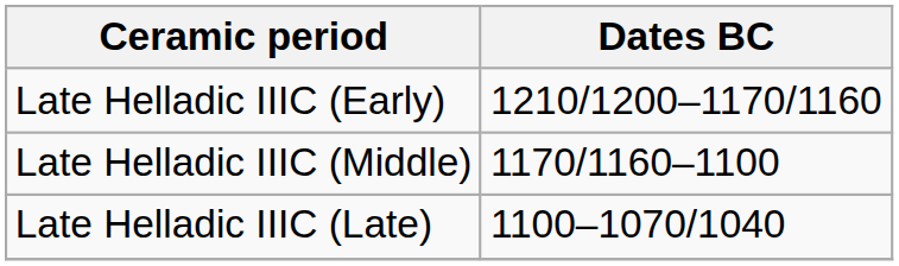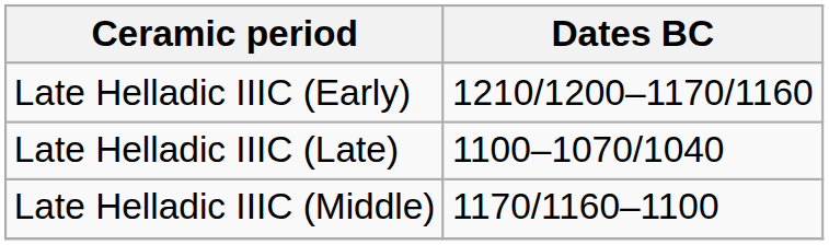 <table class="wikitable">
 <tr>
 <th>Ceramic period</th>
 <th>Dates BC</th>
 </tr>
 <tr ||>
 <td>Late Helladic IIIC (Early)</td>
 <td>1210/1200–1170/1160</td>
 </tr>
 <tr>
+<td>Late Helladic IIIC (Late)</td>
+<td>1100–1070/1040</td>
+</tr>
+<tr>
 <td>Late Helladic IIIC (Middle)</td>
 <td>1170/1160–1100</td>
 </tr>
 <tr>
-<td>Late Helladic IIIC (Late)</td>
-<td>1100–1070/1040</td>
-</tr>
-<tr>
 </tr>
 </table>
